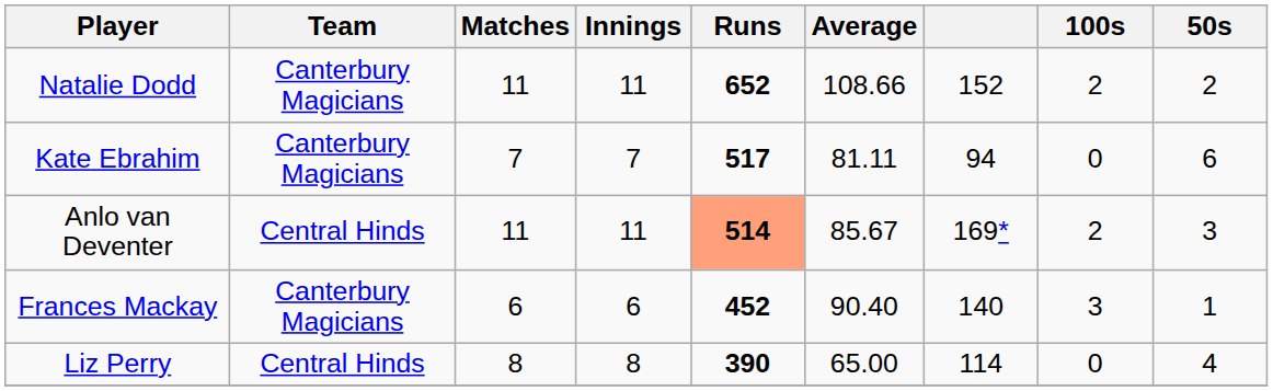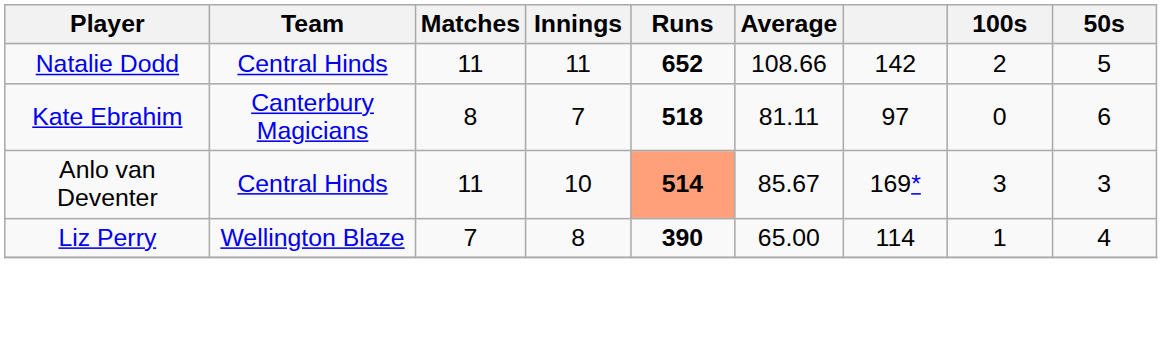 <table class="wikitable" style="text-align:center;">
 <tr>
 <th width=125>Player</th>
 <th width=125>Team</th>
 <th width=60>Matches</th>
 <th width=60>Innings</th>
 <th width=60>Runs</th>
 <th width=60>Average</th>
 <th width=60></th>
 <th width=60>100s</th>
 <th width=60>50s</th>
 </tr>
 <tr>
 <td><a href='#'>Natalie Dodd</a></td>
-<td><a href='#'>Canterbury Magicians</a></td>
+<td><a href='#'>Central Hinds</a></td>
 <td>11</td>
 <td>11</td>
 <td><strong>652</strong></td>
 <td>108.66</td>
-<td>152</td>
+<td>142</td>
 <td>2</td>
-<td>2</td>
+<td>5</td>
 </tr>
 <tr>
 <td><a href='#'>Kate Ebrahim</a></td>
 <td><a href='#'>Canterbury Magicians</a></td>
+<td>8</td>
 <td>7</td>
-<td>7</td>
-<td><strong>517</strong></td>
+<td><strong>518</strong></td>
 <td>81.11</td>
-<td>94</td>
+<td>97</td>
 <td>0</td>
 <td>6</td>
 </tr>
 <tr>
 <td>Anlo van Deventer</td>
 <td><a href='#'>Central Hinds</a></td>
 <td>11</td>
-<td>11</td>
+<td>10</td>
 <td style="background: lightsalmon;"><strong>514</strong></td>
 <td>85.67</td>
 <td>169<a href='#'>*</a></td>
-<td>2</td>
+<td>3</td>
 <td>3</td>
 </tr>
 <tr>
-<td><a href='#'>Frances Mackay</a></td>
-<td><a href='#'>Canterbury Magicians</a></td>
-<td>6</td>
-<td>6</td>
-<td><strong>452</strong></td>
-<td>90.40</td>
-<td>140</td>
-<td>3</td>
-<td>1</td>
-</tr>
-<tr>
 <td><a href='#'>Liz Perry</a></td>
-<td><a href='#'>Central Hinds</a></td>
-<td>8</td>
+<td><a href='#'>Wellington Blaze</a></td>
+<td>7</td>
 <td>8</td>
 <td><strong>390</strong></td>
 <td>65.00</td>
 <td>114</td>
-<td>0</td>
+<td>1</td>
 <td>4</td>
 </tr>
 <tr>
 </tr>
 </table>
